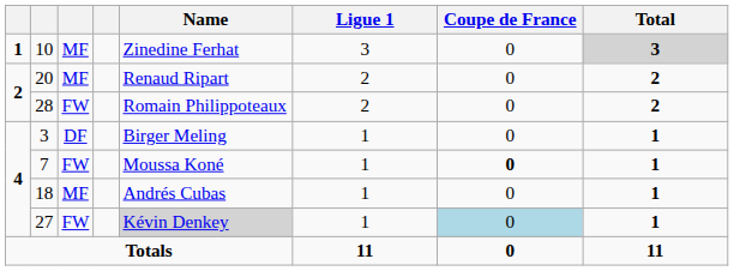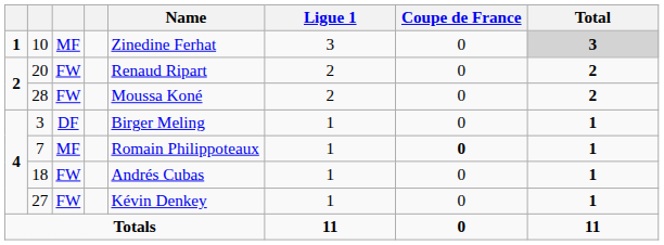 <table class="wikitable" style="text-align:center">
 <tr>
 <th width=15></th>
 <th width=15></th>
 <th width=15></th>
 <th width=15></th>
 <th width=145>Name</th>
 <th width=120><a href='#'>Ligue 1</a></th>
 <th width=120><a href='#'>Coupe de France</a></th>
 <th width=120>Total</th>
 </tr>
 <tr>
 <td><strong>1</strong></td>
 <td>10</td>
 <td><a href='#'>MF</a></td>
 <td></td>
 <td align=left><a href='#'>Zinedine Ferhat</a></td>
 <td>3</td>
 <td>0</td>
 <td style="background: lightgrey;"><strong>3</strong></td>
 </tr>
 <tr>
 <td rowspan=2><strong>2</strong></td>
 <td>20</td>
-<td><a href='#'>MF</a></td>
+<td><a href='#'>FW</a></td>
 <td></td>
 <td align=left><a href='#'>Renaud Ripart</a></td>
 <td>2</td>
 <td>0</td>
 <td><strong>2</strong></td>
 </tr>
 <tr>
 <td>28</td>
 <td><a href='#'>FW</a></td>
 <td></td>
-<td align=left><a href='#'>Romain Philippoteaux</a></td>
+<td align=left><a href='#'>Moussa Koné</a></td>
 <td>2</td>
 <td>0</td>
 <td><strong>2</strong></td>
 </tr>
 <tr>
 <td rowspan=4><strong>4</strong></td>
 <td>3</td>
 <td><a href='#'>DF</a></td>
 <td></td>
 <td align=left><a href='#'>Birger Meling</a></td>
 <td>1</td>
 <td>0</td>
 <td><strong>1</strong></td>
 </tr>
 <tr>
 <td>7</td>
-<td><a href='#'>FW</a></td>
+<td><a href='#'>MF</a></td>
 <td></td>
-<td align=left><a href='#'>Moussa Koné</a></td>
+<td align=left><a href='#'>Romain Philippoteaux</a></td>
 <td>1</td>
 <td><strong>0</strong></td>
 <td><strong>1</strong></td>
 </tr>
 <tr>
 <td>18</td>
-<td><a href='#'>MF</a></td>
+<td><a href='#'>FW</a></td>
 <td></td>
 <td align=left><a href='#'>Andrés Cubas</a></td>
 <td>1</td>
 <td>0</td>
 <td><strong>1</strong></td>
 </tr>
 <tr>
 <td>27</td>
 <td><a href='#'>FW</a></td>
 <td></td>
-<td align=left style="background: lightgrey;"><a href='#'>Kévin Denkey</a></td>
+<td align=left><a href='#'>Kévin Denkey</a></td>
 <td>1</td>
-<td style="background: lightblue;">0</td>
+<td>0</td>
 <td><strong>1</strong></td>
 </tr>
 <tr>
 <td colspan=5><strong>Totals</strong></td>
 <td><strong>11</strong></td>
 <td><strong>0</strong></td>
 <td><strong>11</strong></td>
 </tr>
 </table>
